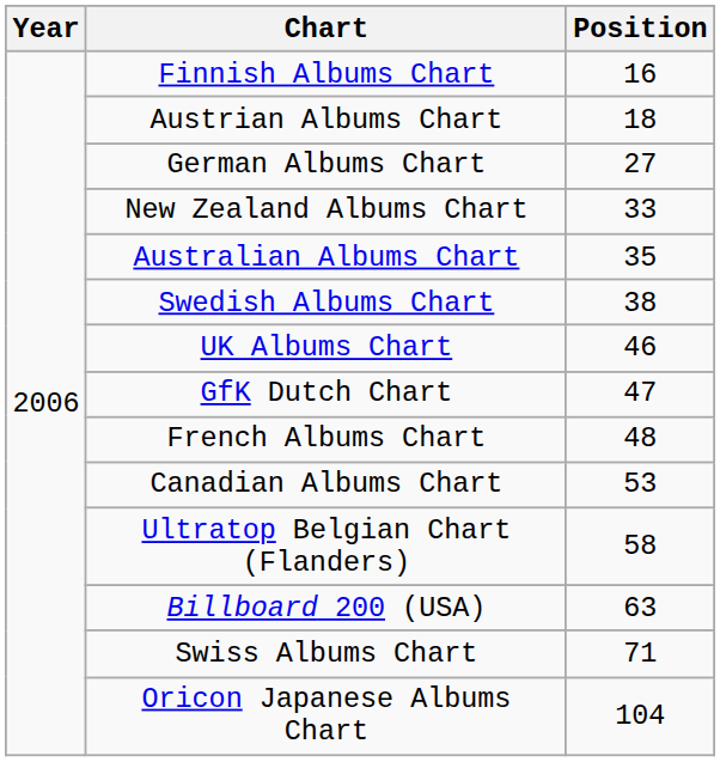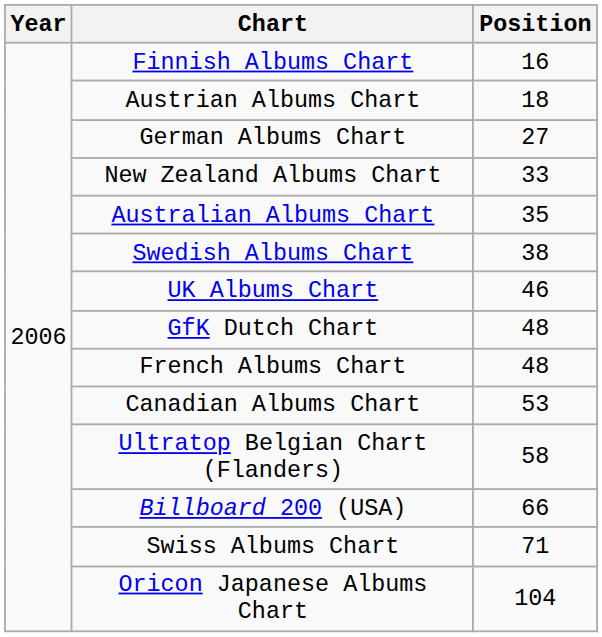 <table class="wikitable" width="330px">
 <tr>
 <th align="center">Year</th>
 <th align="center">Chart</th>
 <th align="center">Position</th>
 </tr>
 <tr>
 <td align="center"; rowspan="14">2006</td>
 <td align="center"><a href='#'>Finnish Albums Chart</a></td>
 <td align="center">16</td>
 </tr>
 <tr>
 <td align="center">Austrian Albums Chart</td>
 <td align="center">18</td>
 </tr>
 <tr>
 <td align="center">German Albums Chart</td>
 <td align="center">27</td>
 </tr>
 <tr>
 <td align="center">New Zealand Albums Chart</td>
 <td align="center">33</td>
 </tr>
 <tr>
 <td align="center"><a href='#'>Australian Albums Chart</a></td>
 <td align="center">35</td>
 </tr>
 <tr>
 <td align="center"><a href='#'>Swedish Albums Chart</a></td>
 <td align="center">38</td>
 </tr>
 <tr>
 <td align="center"><a href='#'>UK Albums Chart</a></td>
 <td align="center">46</td>
 </tr>
 <tr>
 <td align="center"><a href='#'>GfK</a> Dutch Chart</td>
-<td align="center">47</td>
+<td align="center">48</td>
 </tr>
 <tr>
 <td align="center">French Albums Chart</td>
 <td align="center">48</td>
 </tr>
 <tr>
 <td align="center">Canadian Albums Chart</td>
 <td align="center">53</td>
 </tr>
 <tr>
 <td align="center"><a href='#'>Ultratop</a> Belgian Chart (Flanders)</td>
 <td align="center">58</td>
 </tr>
 <tr>
 <td align="center"><a href='#'><em>Billboard</em> 200</a> (USA)</td>
-<td align="center">63</td>
+<td align="center">66</td>
 </tr>
 <tr>
 <td align="center">Swiss Albums Chart</td>
 <td align="center">71</td>
 </tr>
 <tr>
 <td align="center"><a href='#'>Oricon</a> Japanese Albums Chart</td>
 <td align="center">104</td>
 </tr>
 </table>
